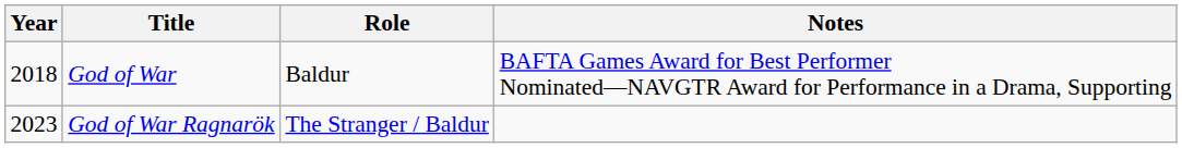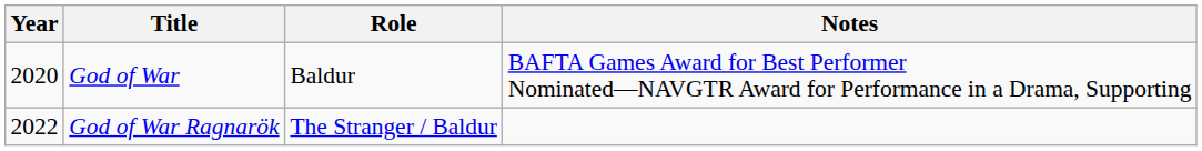 <table class="wikitable sortable">
 <tr>
 <th>Year</th>
 <th>Title</th>
 <th>Role</th>
 <th class="unsortable">Notes</th>
 </tr>
 <tr>
-<td>2018</td>
+<td>2020</td>
 <td><em><a href='#'>God of War</a></em></td>
 <td>Baldur</td>
 <td><a href='#'>BAFTA Games Award for Best Performer</a><br>Nominated—NAVGTR Award for Performance in a Drama, Supporting</td>
 </tr>
 <tr>
-<td>2023</td>
+<td>2022</td>
 <td><em><a href='#'>God of War Ragnarök</a></em></td>
 <td><a href='#'>The Stranger / Baldur</a></td>
 <td></td>
 </tr>
 </table>
